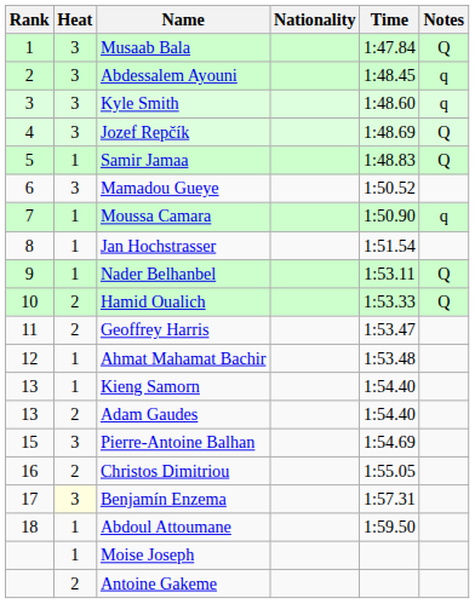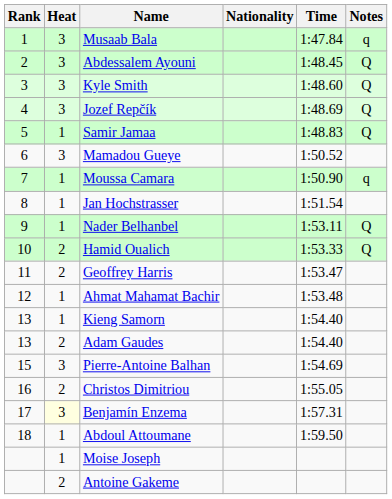 <table class="wikitable sortable" style="text-align:center; font-size:95%">
 <tr>
 <th>Rank</th>
 <th>Heat</th>
 <th>Name</th>
 <th>Nationality</th>
 <th>Time</th>
 <th>Notes</th>
 </tr>
 <tr bgcolor=ccffcc>
 <td>1</td>
 <td>3</td>
 <td align=left><a href='#'>Musaab Bala</a></td>
 <td align=left></td>
 <td>1:47.84</td>
-<td>Q</td>
+<td>q</td>
 </tr>
 <tr bgcolor=ccffcc>
 <td>2</td>
 <td>3</td>
 <td align=left><a href='#'>Abdessalem Ayouni</a></td>
 <td align=left></td>
 <td>1:48.45</td>
-<td>q</td>
+<td>Q</td>
 </tr>
 <tr bgcolor=ddffdd>
 <td>3</td>
 <td>3</td>
 <td align=left><a href='#'>Kyle Smith</a></td>
 <td align=left></td>
 <td>1:48.60</td>
-<td>q</td>
+<td>Q</td>
 </tr>
 <tr bgcolor=ddffdd>
 <td>4</td>
 <td>3</td>
 <td align=left><a href='#'>Jozef Repčík</a></td>
 <td align=left></td>
 <td>1:48.69</td>
 <td>Q</td>
 </tr>
 <tr bgcolor=ccffcc>
 <td>5</td>
 <td>1</td>
 <td align=left><a href='#'>Samir Jamaa</a></td>
 <td align=left></td>
 <td>1:48.83</td>
 <td>Q</td>
 </tr>
 <tr>
 <td>6</td>
 <td>3</td>
 <td align=left><a href='#'>Mamadou Gueye</a></td>
 <td align=left></td>
 <td>1:50.52</td>
 <td></td>
 </tr>
 <tr bgcolor=ccffcc>
 <td>7</td>
 <td>1</td>
 <td align=left><a href='#'>Moussa Camara</a></td>
 <td align=left></td>
 <td>1:50.90</td>
 <td>q</td>
 </tr>
 <tr>
 <td>8</td>
 <td>1</td>
 <td align=left><a href='#'>Jan Hochstrasser</a></td>
 <td align=left></td>
 <td>1:51.54</td>
 <td></td>
 </tr>
 <tr bgcolor=ccffcc>
 <td>9</td>
 <td>1</td>
 <td align=left><a href='#'>Nader Belhanbel</a></td>
 <td align=left></td>
 <td>1:53.11</td>
 <td>Q</td>
 </tr>
 <tr bgcolor=ccffcc>
 <td>10</td>
 <td>2</td>
 <td align=left><a href='#'>Hamid Oualich</a></td>
 <td align=left></td>
 <td>1:53.33</td>
 <td>Q</td>
 </tr>
 <tr>
 <td>11</td>
 <td>2</td>
 <td align=left><a href='#'>Geoffrey Harris</a></td>
 <td align=left></td>
 <td>1:53.47</td>
 <td></td>
 </tr>
 <tr>
 <td>12</td>
 <td>1</td>
 <td align=left><a href='#'>Ahmat Mahamat Bachir</a></td>
 <td align=left></td>
 <td>1:53.48</td>
 <td></td>
 </tr>
 <tr>
 <td>13</td>
 <td>1</td>
 <td align=left><a href='#'>Kieng Samorn</a></td>
 <td align=left></td>
 <td>1:54.40</td>
 <td></td>
 </tr>
 <tr>
 <td>13</td>
 <td>2</td>
 <td align=left><a href='#'>Adam Gaudes</a></td>
 <td align=left></td>
 <td>1:54.40</td>
 <td></td>
 </tr>
 <tr>
 <td>15</td>
 <td>3</td>
 <td align=left><a href='#'>Pierre-Antoine Balhan</a></td>
 <td align=left></td>
 <td>1:54.69</td>
 <td></td>
 </tr>
 <tr>
 <td>16</td>
 <td>2</td>
 <td align=left><a href='#'>Christos Dimitriou</a></td>
 <td align=left></td>
 <td>1:55.05</td>
 <td></td>
 </tr>
 <tr>
 <td>17</td>
 <td style="background: lightyellow;">3</td>
 <td align=left><a href='#'>Benjamín Enzema</a></td>
 <td align=left></td>
 <td>1:57.31</td>
 <td></td>
 </tr>
 <tr>
 <td>18</td>
 <td>1</td>
 <td align=left><a href='#'>Abdoul Attoumane</a></td>
 <td align=left></td>
 <td>1:59.50</td>
 <td></td>
 </tr>
 <tr>
 <td></td>
 <td>1</td>
 <td align=left><a href='#'>Moise Joseph</a></td>
 <td align=left></td>
 <td></td>
 <td></td>
 </tr>
 <tr>
 <td></td>
 <td>2</td>
 <td align=left><a href='#'>Antoine Gakeme</a></td>
 <td align=left></td>
 <td></td>
 <td></td>
 </tr>
 </table>
